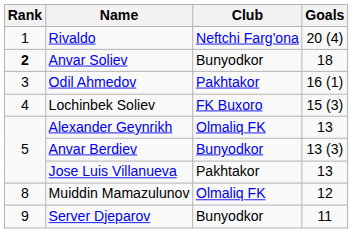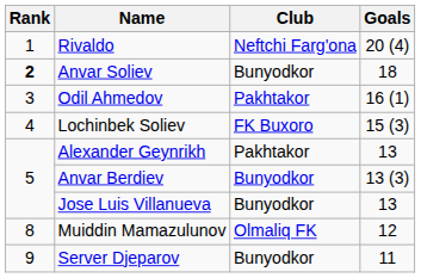 <table class="wikitable" style="text-align:center">
 <tr>
 <th>Rank</th>
 <th>Name</th>
 <th>Club</th>
 <th>Goals</th>
 </tr>
 <tr>
 <td>1</td>
 <td align="left"> <a href='#'>Rivaldo</a></td>
 <td align="left"><a href='#'>Neftchi Farg'ona</a></td>
 <td>20 (4)</td>
 </tr>
 <tr>
 <td><strong>2</strong></td>
 <td align="left"> <a href='#'>Anvar Soliev</a></td>
 <td align="left">Bunyodkor</td>
 <td>18</td>
 </tr>
 <tr>
 <td>3</td>
 <td align="left"> <a href='#'>Odil Ahmedov</a></td>
 <td align="left"><a href='#'>Pakhtakor</a></td>
 <td>16 (1)</td>
 </tr>
 <tr>
 <td>4</td>
 <td align="left"> Lochinbek Soliev</td>
 <td align="left"><a href='#'>FK Buxoro</a></td>
 <td>15 (3)</td>
 </tr>
 <tr>
 <td rowspan="3">5</td>
 <td align="left"> <a href='#'>Alexander Geynrikh</a></td>
-<td align="left"><a href='#'>Olmaliq FK</a></td>
+<td align="left">Pakhtakor</td>
 <td>13</td>
 </tr>
 <tr>
 <td align="left"> <a href='#'>Anvar Berdiev</a></td>
 <td align="left"><a href='#'>Bunyodkor</a></td>
 <td>13 (3)</td>
 </tr>
 <tr>
 <td align="left"> <a href='#'>Jose Luis Villanueva</a></td>
-<td align="left">Pakhtakor</td>
+<td align="left">Bunyodkor</td>
 <td>13</td>
 </tr>
 <tr>
 <td>8</td>
 <td align="left"> Muiddin Mamazulunov</td>
 <td align="left"><a href='#'>Olmaliq FK</a></td>
 <td>12</td>
 </tr>
 <tr>
 <td>9</td>
 <td align="left"> <a href='#'>Server Djeparov</a></td>
 <td align="left">Bunyodkor</td>
 <td>11</td>
 </tr>
 </table>
